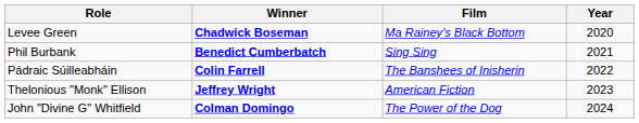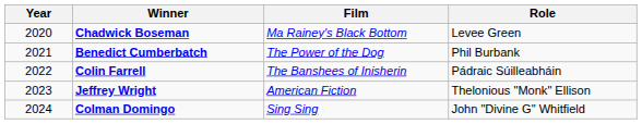 <table class="wikitable" width="95%" cellpadding="5">
 <tr>
-<th width="300"><strong>Role</strong></th>
+<th width="100"><strong>Year</strong></th>
 <th width="300"><strong>Winner</strong></th>
 <th width="300"><strong>Film</strong></th>
-<th width="100"><strong>Year</strong></th>
+<th width="300"><strong>Role</strong></th>
 </tr>
 <tr>
-<td>Levee Green</td>
+<td style="text-align:center;">2020</td>
 <td><strong><a href='#'>Chadwick Boseman</a></strong></td>
 <td><em><a href='#'>Ma Rainey's Black Bottom</a></em></td>
-<td style="text-align:center;">2020</td>
+<td>Levee Green</td>
 </tr>
 <tr>
+<td style="text-align:center;">2021</td>
+<td><strong><a href='#'>Benedict Cumberbatch</a></strong></td>
+<td><a href='#'><em>The Power of the Dog</em></a></td>
 <td>Phil Burbank</td>
-<td><strong><a href='#'>Benedict Cumberbatch</a></strong></td>
-<td><em><a href='#'>Sing Sing</a></em></td>
-<td style="text-align:center;">2021</td>
 </tr>
 <tr>
-<td>Pádraic Súilleabháin</td>
+<td style="text-align:center;">2022</td>
 <td><strong><a href='#'>Colin Farrell</a></strong></td>
 <td><em><a href='#'>The Banshees of Inisherin</a></em></td>
-<td style="text-align:center;">2022</td>
+<td>Pádraic Súilleabháin</td>
 </tr>
 <tr>
-<td>Thelonious "Monk" Ellison</td>
+<td style="text-align:center;">2023</td>
 <td><strong><a href='#'>Jeffrey Wright</a></strong></td>
 <td><em><a href='#'>American Fiction</a></em></td>
-<td style="text-align:center;">2023</td>
+<td>Thelonious "Monk" Ellison</td>
 </tr>
 <tr>
+<td style="text-align:center;">2024</td>
+<td><strong><a href='#'>Colman Domingo</a></strong></td>
+<td><em><a href='#'>Sing Sing</a></em></td>
 <td>John "Divine G" Whitfield</td>
-<td><strong><a href='#'>Colman Domingo</a></strong></td>
-<td><a href='#'><em>The Power of the Dog</em></a></td>
-<td style="text-align:center;">2024</td>
 </tr>
 </table>
